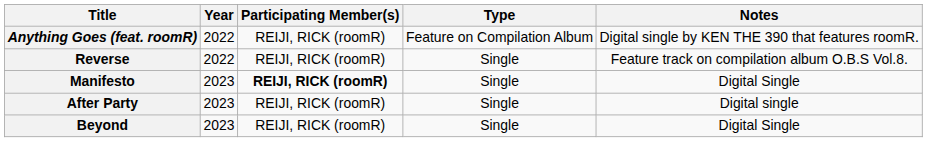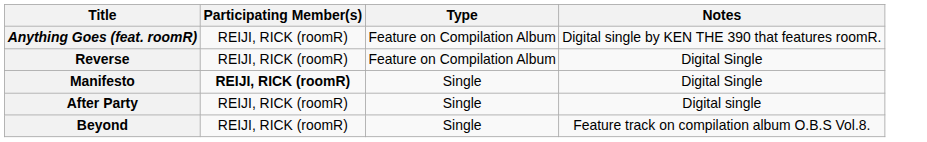 <table class="wikitable plainrowheaders" style="text-align:center;">
 <tr>
 <th scope="col">Title</th>
-<th scope="col">Year</th>
 <th scope="col">Participating Member(s)</th>
 <th>Type</th>
 <th>Notes</th>
 </tr>
 <tr>
 <th><em>Anything Goes (feat. roomR)</em></th>
-<td>2022</td>
 <td>REIJI, RICK (roomR)</td>
 <td>Feature on Compilation Album</td>
 <td>Digital single by KEN THE 390 that features roomR.</td>
 </tr>
 <tr>
 <th>Reverse</th>
-<td>2022</td>
 <td>REIJI, RICK (roomR)</td>
-<td>Single</td>
-<td>Feature track on compilation album O.B.S Vol.8.</td>
+<td>Feature on Compilation Album</td>
+<td>Digital Single</td>
 </tr>
 <tr>
 <th>Manifesto</th>
-<td>2023</td>
 <td><strong>REIJI, RICK (roomR)</strong></td>
 <td>Single</td>
 <td>Digital Single</td>
 </tr>
 <tr>
 <th>After Party</th>
-<td>2023</td>
 <td>REIJI, RICK (roomR)</td>
 <td>Single</td>
 <td>Digital single</td>
 </tr>
 <tr>
 <th>Beyond</th>
-<td>2023</td>
 <td>REIJI, RICK (roomR)</td>
 <td>Single</td>
-<td>Digital Single</td>
+<td>Feature track on compilation album O.B.S Vol.8.</td>
 </tr>
 </table>
